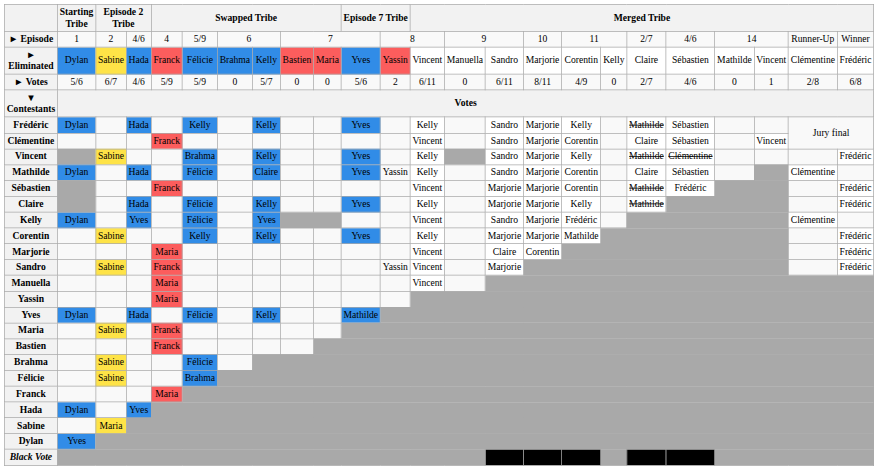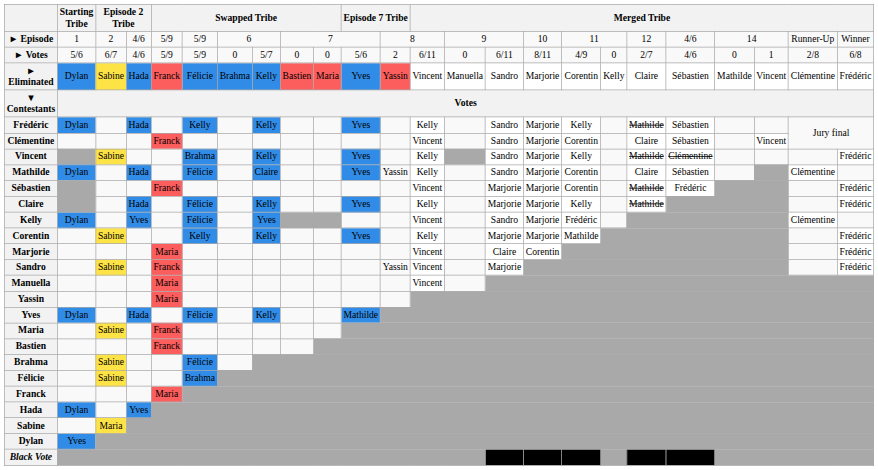 <table class="wikitable center" style="font-size:80%; text-align:center">
 <tr>
 <th></th>
 <th colspan="1">Starting Tribe</th>
 <th colspan="2">Episode 2 Tribe</th>
 <th colspan="6">Swapped Tribe</th>
 <th colspan="2">Episode 7 Tribe</th>
 <th colspan="12">Merged Tribe</th>
 </tr>
 <tr>
 <th align="left">► Episode</th>
 <td>1</td>
 <td>2</td>
 <td>4/6</td>
-<td>4</td>
+<td>5/9</td>
 <td>5/9</td>
 <td colspan="2">6</td>
 <td colspan="3">7</td>
 <td colspan="2">8</td>
 <td colspan="2">9</td>
 <td>10</td>
 <td colspan="2">11</td>
-<td>2/7</td>
+<td>12</td>
 <td>4/6</td>
 <td colspan="2">14</td>
 <td>Runner-Up</td>
 <td>Winner</td>
+</tr>
+<tr>
+<th align="left">► Votes</th>
+<td>5/6</td>
+<td>6/7</td>
+<td>4/6</td>
+<td>5/9</td>
+<td>5/9</td>
+<td>0</td>
+<td>5/7</td>
+<td>0</td>
+<td>0</td>
+<td>5/6</td>
+<td>2</td>
+<td>6/11</td>
+<td>0</td>
+<td>6/11</td>
+<td>8/11</td>
+<td>4/9</td>
+<td>0</td>
+<td>2/7</td>
+<td>4/6</td>
+<td>0</td>
+<td>1</td>
+<td>2/8</td>
+<td>6/8</td>
 </tr>
 <tr>
 <th align="left">► Eliminated</th>
 <td bgcolor="#318ce7">Dylan</td>
 <td bgcolor="#fee347">Sabine</td>
 <td bgcolor="#318ce7">Hada</td>
 <td bgcolor="#fc5d5d">Franck</td>
 <td bgcolor="#318ce7">Félicie</td>
 <td bgcolor="#318ce7">Brahma</td>
 <td bgcolor="#318ce7">Kelly</td>
 <td bgcolor="#fc5d5d">Bastien</td>
 <td bgcolor="#fc5d5d">Maria</td>
 <td bgcolor="#318ce7">Yves</td>
 <td bgcolor="#fc5d5d">Yassin</td>
 <td bgcolor="white">Vincent</td>
 <td bgcolor="white">Manuella</td>
 <td bgcolor="white">Sandro</td>
 <td bgcolor="white">Marjorie</td>
 <td bgcolor="white">Corentin</td>
 <td bgcolor="white">Kelly</td>
 <td bgcolor="white">Claire</td>
 <td bgcolor="white">Sébastien</td>
 <td bgcolor="white">Mathilde</td>
 <td bgcolor="white">Vincent</td>
 <td bgcolor="white">Clémentine</td>
 <td bgcolor="white">Frédéric</td>
-</tr>
-<tr>
-<th align="left">► Votes</th>
-<td>5/6</td>
-<td>6/7</td>
-<td>4/6</td>
-<td>5/9</td>
-<td>5/9</td>
-<td>0</td>
-<td>5/7</td>
-<td>0</td>
-<td>0</td>
-<td>5/6</td>
-<td>2</td>
-<td>6/11</td>
-<td>0</td>
-<td>6/11</td>
-<td>8/11</td>
-<td>4/9</td>
-<td>0</td>
-<td>2/7</td>
-<td>4/6</td>
-<td>0</td>
-<td>1</td>
-<td>2/8</td>
-<td>6/8</td>
 </tr>
 <tr>
 <th align="left">▼ Contestants</th>
 <th colspan="23">Votes</th>
 </tr>
 <tr>
 <th align="left">Frédéric</th>
 <td bgcolor="#318ce7">Dylan</td>
 <td></td>
 <td bgcolor="#318ce7">Hada</td>
 <td></td>
 <td bgcolor="#318ce7">Kelly</td>
 <td></td>
 <td bgcolor="#318ce7">Kelly</td>
 <td></td>
 <td></td>
 <td bgcolor="#318ce7">Yves</td>
 <td></td>
 <td bgcolor="white">Kelly</td>
 <td></td>
 <td bgcolor="white">Sandro</td>
 <td bgcolor="white">Marjorie</td>
 <td bgcolor="white">Kelly</td>
 <td></td>
 <td bgcolor="white"><s>Mathilde</s></td>
 <td bgcolor="white">Sébastien</td>
 <td></td>
 <td></td>
 <td colspan="2" rowspan="2">Jury final</td>
 </tr>
 <tr>
 <th align="left">Clémentine</th>
 <td></td>
 <td></td>
 <td></td>
 <td bgcolor="#fc5d5d">Franck</td>
 <td></td>
 <td></td>
 <td></td>
 <td></td>
 <td></td>
 <td></td>
 <td></td>
 <td bgcolor="white">Vincent</td>
 <td></td>
 <td bgcolor="white">Sandro</td>
 <td bgcolor="white">Marjorie</td>
 <td bgcolor="white">Corentin</td>
 <td></td>
 <td bgcolor="white">Claire</td>
 <td bgcolor="white">Sébastien</td>
 <td></td>
 <td bgcolor="white">Vincent</td>
 </tr>
 <tr>
 <th align="left">Vincent</th>
 <td bgcolor="darkgray"></td>
 <td bgcolor="#fee347">Sabine</td>
 <td></td>
 <td></td>
 <td bgcolor="#318ce7">Brahma</td>
 <td></td>
 <td bgcolor="#318ce7">Kelly</td>
 <td></td>
 <td></td>
 <td bgcolor="#318ce7">Yves</td>
 <td></td>
 <td bgcolor="white">Kelly</td>
 <td bgcolor="darkgray"></td>
 <td bgcolor="white">Sandro</td>
 <td bgcolor="white">Marjorie</td>
 <td bgcolor="white">Kelly</td>
 <td></td>
 <td bgcolor="white"><s>Mathilde</s></td>
 <td bgcolor="white"><s>Clémentine</s></td>
 <td></td>
 <td></td>
 <td></td>
 <td bgcolor="white">Frédéric</td>
 </tr>
 <tr>
 <th align="left">Mathilde</th>
 <td bgcolor="#318ce7">Dylan</td>
 <td></td>
 <td bgcolor="#318ce7">Hada</td>
 <td></td>
 <td bgcolor="#318ce7">Félicie</td>
 <td></td>
 <td bgcolor="#318ce7">Claire</td>
 <td></td>
 <td></td>
 <td bgcolor="#318ce7">Yves</td>
 <td>Yassin</td>
 <td bgcolor="white">Kelly</td>
 <td></td>
 <td bgcolor="white">Sandro</td>
 <td bgcolor="white">Marjorie</td>
 <td bgcolor="white">Corentin</td>
 <td></td>
 <td bgcolor="white">Claire</td>
 <td bgcolor="white">Sébastien</td>
 <td></td>
 <td bgcolor="darkgray"></td>
 <td bgcolor="white">Clémentine</td>
 <td></td>
 </tr>
 <tr>
 <th align="left">Sébastien</th>
 <td bgcolor="darkgray"></td>
 <td></td>
 <td></td>
 <td bgcolor="#fc5d5d">Franck</td>
 <td></td>
 <td></td>
 <td></td>
 <td></td>
 <td></td>
 <td></td>
 <td></td>
 <td bgcolor="white">Vincent</td>
 <td></td>
 <td bgcolor="white">Marjorie</td>
 <td bgcolor="white">Marjorie</td>
 <td bgcolor="white">Corentin</td>
 <td></td>
 <td bgcolor="white"><s>Mathilde</s></td>
 <td bgcolor="white">Frédéric</td>
 <td colspan="2" bgcolor="darkgray"></td>
 <td></td>
 <td bgcolor="white">Frédéric</td>
 </tr>
 <tr>
 <th align="left">Claire</th>
 <td bgcolor="darkgray"></td>
 <td></td>
 <td bgcolor="#318ce7">Hada</td>
 <td></td>
 <td bgcolor="#318ce7">Félicie</td>
 <td></td>
 <td bgcolor="#318ce7">Kelly</td>
 <td></td>
 <td></td>
 <td bgcolor="#318ce7">Yves</td>
 <td></td>
 <td bgcolor="white">Kelly</td>
 <td></td>
 <td bgcolor="white">Marjorie</td>
 <td bgcolor="white">Marjorie</td>
 <td bgcolor="white">Kelly</td>
 <td></td>
 <td bgcolor="white"><s>Mathilde</s></td>
 <td bgcolor="darkgray" colspan="3"></td>
 <td></td>
 <td bgcolor="white">Frédéric</td>
 </tr>
 <tr>
 <th align="left">Kelly</th>
 <td bgcolor="#318ce7">Dylan</td>
 <td></td>
 <td bgcolor="#318ce7">Yves</td>
 <td></td>
 <td bgcolor="#318ce7">Félicie</td>
 <td></td>
 <td bgcolor="#318ce7">Yves</td>
 <td bgcolor="darkgray" colspan="2"></td>
 <td></td>
 <td></td>
 <td bgcolor="white">Vincent</td>
 <td></td>
 <td bgcolor="white">Sandro</td>
 <td bgcolor="white">Marjorie</td>
 <td bgcolor="white">Frédéric</td>
 <td></td>
 <td bgcolor="darkgray" colspan="4"></td>
 <td bgcolor="white">Clémentine</td>
 <td></td>
 </tr>
 <tr>
 <th align="left">Corentin</th>
 <td></td>
 <td bgcolor="#fee347">Sabine</td>
 <td></td>
 <td></td>
 <td bgcolor="#318ce7">Kelly</td>
 <td></td>
 <td bgcolor="#318ce7">Kelly</td>
 <td></td>
 <td></td>
 <td bgcolor="#318ce7">Yves</td>
 <td></td>
 <td bgcolor="white">Kelly</td>
 <td></td>
 <td bgcolor="white">Marjorie</td>
 <td bgcolor="white">Marjorie</td>
 <td bgcolor="white">Mathilde</td>
 <td bgcolor="darkgray" colspan="5"></td>
 <td></td>
 <td bgcolor="white">Frédéric</td>
 </tr>
 <tr>
 <th align="left">Marjorie</th>
 <td></td>
 <td></td>
 <td></td>
 <td bgcolor="#fc5d5d">Maria</td>
 <td></td>
 <td></td>
 <td></td>
 <td></td>
 <td></td>
 <td></td>
 <td></td>
 <td bgcolor="white">Vincent</td>
 <td></td>
 <td bgcolor="white">Claire</td>
 <td bgcolor="white">Corentin</td>
 <td colspan="6" bgcolor="darkgray"></td>
 <td></td>
 <td bgcolor="white">Frédéric</td>
 </tr>
 <tr>
 <th align="left">Sandro</th>
 <td></td>
 <td bgcolor="#fee347">Sabine</td>
 <td></td>
 <td bgcolor="#fc5d5d">Franck</td>
 <td></td>
 <td></td>
 <td></td>
 <td></td>
 <td></td>
 <td></td>
 <td>Yassin</td>
 <td bgcolor="white">Vincent</td>
 <td></td>
 <td bgcolor="white">Marjorie</td>
 <td colspan="7" bgcolor="darkgray"></td>
 <td></td>
 <td bgcolor="white">Frédéric</td>
 </tr>
 <tr>
 <th align="left">Manuella</th>
 <td></td>
 <td></td>
 <td></td>
 <td bgcolor="#fc5d5d">Maria</td>
 <td></td>
 <td></td>
 <td></td>
 <td></td>
 <td></td>
 <td></td>
 <td></td>
 <td bgcolor="white">Vincent</td>
 <td></td>
 <td colspan="10" bgcolor="darkgray" align="right"></td>
 </tr>
 <tr>
 <th align="left">Yassin</th>
 <td></td>
 <td></td>
 <td></td>
 <td bgcolor="#fc5d5d">Maria</td>
 <td></td>
 <td></td>
 <td></td>
 <td></td>
 <td></td>
 <td></td>
 <td></td>
 <td colspan="12" bgcolor="darkgray"></td>
 </tr>
 <tr>
 <th align="left">Yves</th>
 <td bgcolor="#318ce7">Dylan</td>
 <td></td>
 <td bgcolor="#318ce7">Hada</td>
 <td></td>
 <td bgcolor="#318ce7">Félicie</td>
 <td></td>
 <td bgcolor="#318ce7">Kelly</td>
 <td></td>
 <td></td>
 <td bgcolor="#318ce7">Mathilde</td>
 <td colspan="13" bgcolor="darkgray"></td>
 </tr>
 <tr>
 <th align="left">Maria</th>
 <td></td>
 <td bgcolor="#fee347">Sabine</td>
 <td></td>
 <td bgcolor="#fc5d5d">Franck</td>
 <td></td>
 <td></td>
 <td></td>
 <td></td>
 <td></td>
 <td colspan="14" bgcolor="darkgray"></td>
 </tr>
 <tr>
 <th align="left">Bastien</th>
 <td></td>
 <td></td>
 <td></td>
 <td bgcolor="#fc5d5d">Franck</td>
 <td></td>
 <td></td>
 <td></td>
 <td></td>
 <td colspan="15" bgcolor="darkgray"></td>
 </tr>
 <tr>
 <th align="left">Brahma</th>
 <td></td>
 <td bgcolor="#fee347">Sabine</td>
 <td></td>
 <td></td>
 <td bgcolor="#318ce7">Félicie</td>
 <td></td>
 <td colspan="17" bgcolor="darkgray"></td>
 </tr>
 <tr>
 <th align="left">Félicie</th>
 <td></td>
 <td bgcolor="#fee347">Sabine</td>
 <td></td>
 <td></td>
 <td bgcolor="#318ce7">Brahma</td>
 <td colspan="18" bgcolor="darkgray"></td>
 </tr>
 <tr>
 <th align="left">Franck</th>
 <td></td>
 <td></td>
 <td></td>
 <td bgcolor="#fc5d5d">Maria</td>
 <td colspan="19" bgcolor="darkgray"></td>
 </tr>
 <tr>
 <th align="left">Hada</th>
 <td bgcolor="#318ce7">Dylan</td>
 <td></td>
 <td bgcolor="#318ce7">Yves</td>
 <td colspan="20" bgcolor="darkgray"></td>
 </tr>
 <tr>
 <th align="left">Sabine</th>
 <td></td>
 <td bgcolor="#fee347">Maria</td>
 <td colspan="21" bgcolor="darkgray"></td>
 </tr>
 <tr>
 <th align="left">Dylan</th>
 <td bgcolor="#318ce7">Yves</td>
 <td colspan="22" bgcolor="darkgray"></td>
 </tr>
 <tr>
 <th align="left" bgcolor="black"><em>Black Vote</em></th>
 <td colspan="13" bgcolor="darkgray"></td>
 <td bgcolor="black"></td>
 <td bgcolor="black"></td>
 <td bgcolor="black"></td>
 <td colspan="1" bgcolor="darkgray"></td>
 <td bgcolor="black"></td>
 <td bgcolor="black"></td>
 <td colspan="4" bgcolor="darkgray"></td>
 </tr>
 </table>
